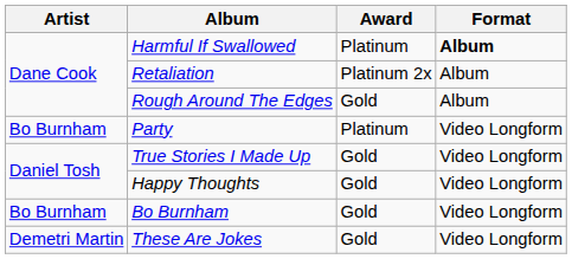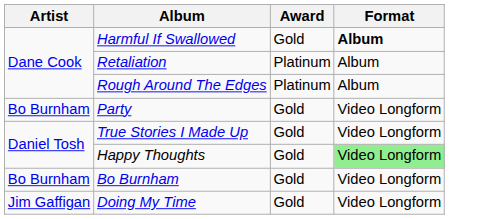 <table class="wikitable">
 <tr>
 <th>Artist</th>
 <th>Album</th>
 <th>Award</th>
 <th>Format</th>
 </tr>
 <tr>
 <td rowspan="3"><a href='#'>Dane Cook</a></td>
 <td><em><a href='#'>Harmful If Swallowed</a></em></td>
-<td>Platinum</td>
+<td>Gold</td>
 <td><strong>Album</strong></td>
 </tr>
 <tr>
 <td><em><a href='#'>Retaliation</a></em></td>
-<td>Platinum 2x</td>
+<td>Platinum</td>
 <td>Album</td>
 </tr>
 <tr>
 <td><em><a href='#'>Rough Around The Edges</a></em></td>
-<td>Gold</td>
+<td>Platinum</td>
 <td>Album</td>
 </tr>
 <tr>
 <td><a href='#'>Bo Burnham</a></td>
 <td><em><a href='#'>Party</a></em></td>
-<td>Platinum</td>
+<td>Gold</td>
 <td>Video Longform</td>
 </tr>
 <tr>
 <td rowspan="2"><a href='#'>Daniel Tosh</a></td>
 <td><em><a href='#'>True Stories I Made Up</a></em></td>
 <td>Gold</td>
 <td>Video Longform</td>
 </tr>
 <tr>
 <td><em>Happy Thoughts</em></td>
 <td>Gold</td>
-<td>Video Longform</td>
+<td style="background: lightgreen;">Video Longform</td>
 </tr>
 <tr>
 <td><a href='#'>Bo Burnham</a></td>
 <td><em><a href='#'>Bo Burnham</a></em></td>
 <td>Gold</td>
 <td>Video Longform</td>
 </tr>
 <tr>
-<td><a href='#'>Demetri Martin</a></td>
-<td><em><a href='#'>These Are Jokes</a></em></td>
+<td><a href='#'>Jim Gaffigan</a></td>
+<td><em><a href='#'>Doing My Time</a></em></td>
 <td>Gold</td>
 <td>Video Longform</td>
 </tr>
 </table>
